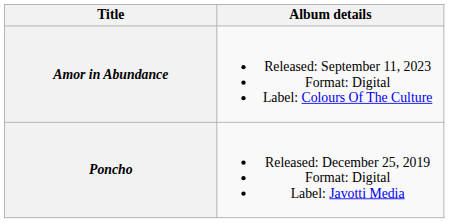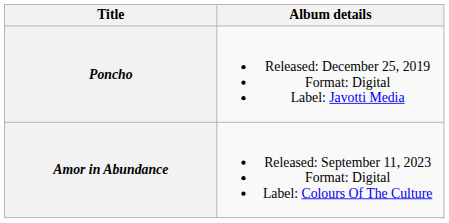 <table class="wikitable plainrowheaders" style="text-align:center;">
 <tr>
 <th scope="col" style="width:15em;">Title</th>
 <th scope="col" style="width:16em;">Album details</th>
 </tr>
 <tr>
+<th scope="row"><em>Poncho</em></th>
+<td><br><ul><li>Released: December 25, 2019</li><li>Format: Digital</li><li>Label: <a href='#'>Javotti Media</a></li></ul></td>
+</tr>
+<tr>
 <th scope="row"><em>Amor in Abundance</em></th>
 <td><br><ul><li>Released: September 11, 2023</li><li>Format: Digital</li><li>Label: <a href='#'>Colours Of The Culture</a></li></ul></td>
 </tr>
-<tr>
-<th scope="row"><em>Poncho</em></th>
-<td><br><ul><li>Released: December 25, 2019</li><li>Format: Digital</li><li>Label: <a href='#'>Javotti Media</a></li></ul></td>
-</tr>
 </table>
